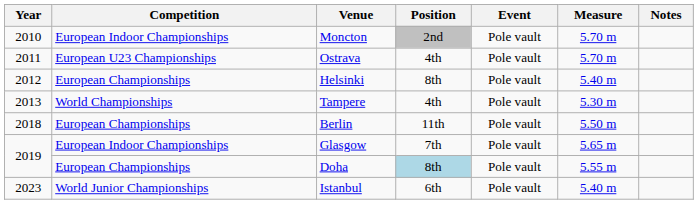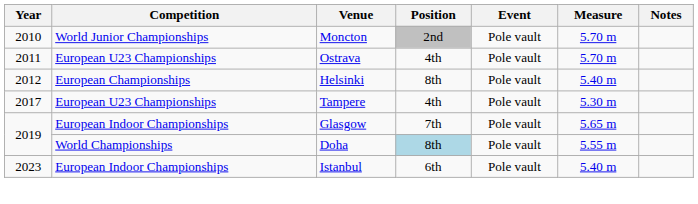 <table class="wikitable sortable" width=60% style="font-size:90%; text-align:center;">
 <tr>
 <th>Year</th>
 <th>Competition</th>
 <th>Venue</th>
 <th>Position</th>
 <th>Event</th>
 <th>Measure</th>
 <th>Notes</th>
 </tr>
 <tr>
 <td>2010</td>
-<td align=left><a href='#'>European Indoor Championships</a></td>
+<td align=left><a href='#'>World Junior Championships</a></td>
 <td align=left> <a href='#'>Moncton</a></td>
 <td bgcolor=silver>2nd</td>
 <td>Pole vault</td>
 <td><a href='#'>5.70 m</a></td>
 <td></td>
 </tr>
 <tr>
 <td>2011</td>
 <td align=left><a href='#'>European U23 Championships</a></td>
 <td align=left> <a href='#'>Ostrava</a></td>
 <td>4th</td>
 <td>Pole vault</td>
 <td><a href='#'>5.70 m</a></td>
 <td></td>
 </tr>
 <tr>
 <td>2012</td>
 <td align=left><a href='#'>European Championships</a></td>
 <td align=left> <a href='#'>Helsinki</a></td>
 <td>8th</td>
 <td>Pole vault</td>
 <td><a href='#'>5.40 m</a></td>
 <td></td>
 </tr>
 <tr>
-<td>2013</td>
-<td align=left><a href='#'>World Championships</a></td>
+<td>2017</td>
+<td align=left><a href='#'>European U23 Championships</a></td>
 <td align=left> <a href='#'>Tampere</a></td>
 <td>4th</td>
 <td>Pole vault</td>
 <td><a href='#'>5.30 m</a></td>
-<td></td>
-</tr>
-<tr>
-<td>2018</td>
-<td align=left><a href='#'>European Championships</a></td>
-<td align=left> <a href='#'>Berlin</a></td>
-<td>11th</td>
-<td>Pole vault</td>
-<td><a href='#'>5.50 m</a></td>
 <td></td>
 </tr>
 <tr>
 <td rowspan=2>2019</td>
 <td align=left><a href='#'>European Indoor  Championships</a></td>
 <td align=left> <a href='#'>Glasgow</a></td>
 <td>7th</td>
 <td>Pole vault</td>
 <td><a href='#'>5.65 m</a></td>
 <td></td>
 </tr>
 <tr>
-<td align=left><a href='#'>European Championships</a></td>
+<td align=left><a href='#'>World Championships</a></td>
 <td align=left> <a href='#'>Doha</a></td>
 <td style="background: lightblue;">8th</td>
 <td>Pole vault</td>
 <td><a href='#'>5.55 m</a></td>
 <td></td>
 </tr>
 <tr>
 <td>2023</td>
-<td align=left><a href='#'>World Junior Championships</a></td>
+<td align=left><a href='#'>European Indoor Championships</a></td>
 <td align=left> <a href='#'>Istanbul</a></td>
 <td>6th</td>
 <td>Pole vault</td>
 <td><a href='#'>5.40 m</a></td>
 <td></td>
 </tr>
 </table>
